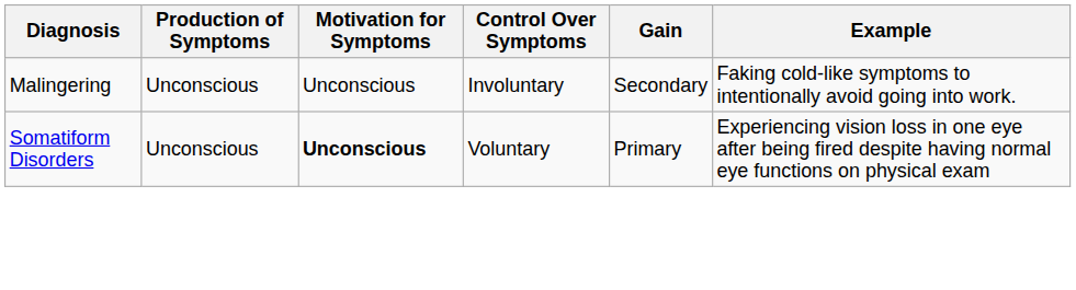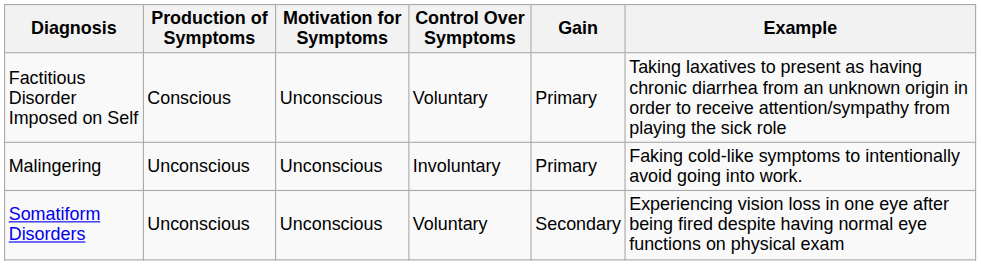 <table class="wikitable">
 <tr>
 <th>Diagnosis</th>
 <th>Production of Symptoms</th>
 <th>Motivation for Symptoms</th>
 <th>Control Over Symptoms</th>
 <th>Gain</th>
 <th>Example</th>
 </tr>
 <tr>
+<td>Factitious Disorder Imposed on Self</td>
+<td>Conscious</td>
+<td>Unconscious</td>
+<td>Voluntary</td>
+<td>Primary</td>
+<td>Taking laxatives to present as having chronic diarrhea from an unknown origin in order to receive attention/sympathy from playing the sick role</td>
+</tr>
+<tr>
 <td>Malingering</td>
 <td>Unconscious</td>
 <td>Unconscious</td>
 <td>Involuntary</td>
-<td>Secondary</td>
+<td>Primary</td>
 <td>Faking cold-like symptoms to intentionally avoid going into work.</td>
 </tr>
 <tr>
 <td><a href='#'>Somatiform Disorders</a></td>
 <td>Unconscious</td>
-<td><strong>Unconscious</strong></td>
+<td>Unconscious</td>
 <td>Voluntary</td>
-<td>Primary</td>
+<td>Secondary</td>
 <td>Experiencing vision loss in one eye after being fired despite having normal eye functions on physical exam</td>
 </tr>
 </table>
